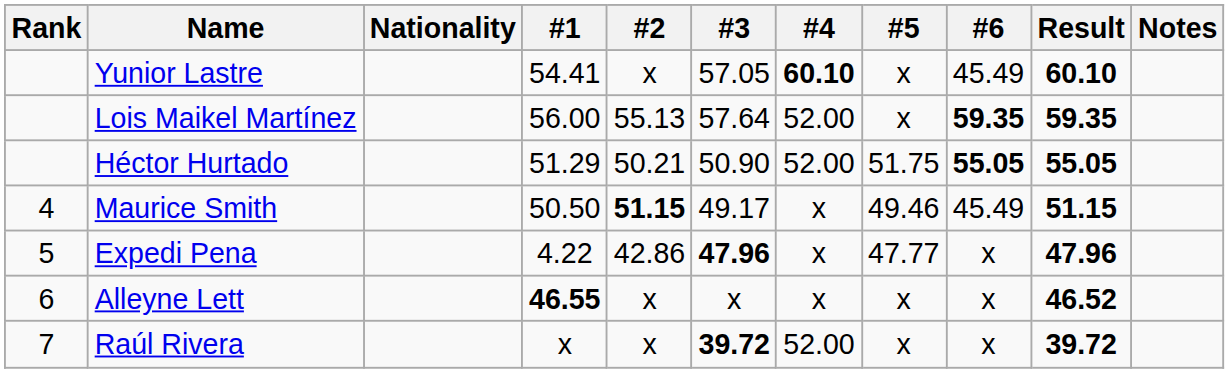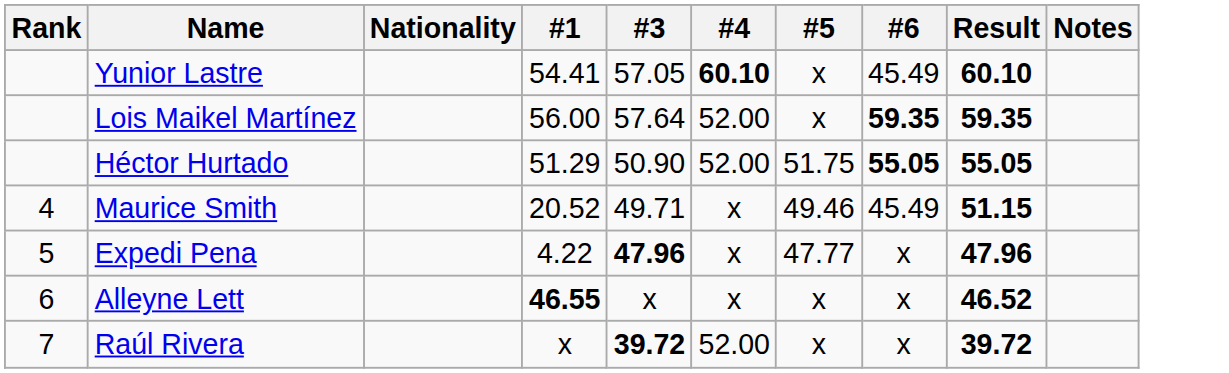 <table class="wikitable sortable" style="text-align:center;font-size:95%">
 <tr>
 <th>Rank</th>
 <th>Name</th>
 <th>Nationality</th>
 <th>#1</th>
-<th>#2</th>
 <th>#3</th>
 <th>#4</th>
 <th>#5</th>
 <th>#6</th>
 <th>Result</th>
 <th>Notes</th>
 </tr>
 <tr>
 <td></td>
 <td align=left><a href='#'>Yunior Lastre</a></td>
 <td align=left></td>
 <td>54.41</td>
-<td>x</td>
 <td>57.05</td>
 <td><strong>60.10</strong></td>
 <td>x</td>
 <td>45.49</td>
 <td><strong>60.10</strong></td>
 <td></td>
 </tr>
 <tr>
 <td></td>
 <td align=left><a href='#'>Lois Maikel Martínez</a></td>
 <td align=left></td>
 <td>56.00</td>
-<td>55.13</td>
 <td>57.64</td>
 <td>52.00</td>
 <td>x</td>
 <td><strong>59.35</strong></td>
 <td><strong>59.35</strong></td>
 <td></td>
 </tr>
 <tr>
 <td></td>
 <td align=left><a href='#'>Héctor Hurtado</a></td>
 <td align=left></td>
 <td>51.29</td>
-<td>50.21</td>
 <td>50.90</td>
 <td>52.00</td>
 <td>51.75</td>
 <td><strong>55.05</strong></td>
 <td><strong>55.05</strong></td>
 <td></td>
 </tr>
 <tr>
 <td>4</td>
 <td align=left><a href='#'>Maurice Smith</a></td>
 <td align=left></td>
-<td>50.50</td>
-<td><strong>51.15</strong></td>
-<td>49.17</td>
+<td>20.52</td>
+<td>49.71</td>
 <td>x</td>
 <td>49.46</td>
 <td>45.49</td>
 <td><strong>51.15</strong></td>
 <td></td>
 </tr>
 <tr>
 <td>5</td>
 <td align=left><a href='#'>Expedi Pena</a></td>
 <td align=left></td>
 <td>4.22</td>
-<td>42.86</td>
 <td><strong>47.96</strong></td>
 <td>x</td>
 <td>47.77</td>
 <td>x</td>
 <td><strong>47.96</strong></td>
 <td></td>
 </tr>
 <tr>
 <td>6</td>
 <td align=left><a href='#'>Alleyne Lett</a></td>
 <td align=left></td>
 <td><strong>46.55</strong></td>
 <td>x</td>
 <td>x</td>
 <td>x</td>
 <td>x</td>
-<td>x</td>
 <td><strong>46.52</strong></td>
 <td></td>
 </tr>
 <tr>
 <td>7</td>
 <td align=left><a href='#'>Raúl Rivera</a></td>
 <td align=left></td>
-<td>x</td>
 <td>x</td>
 <td><strong>39.72</strong></td>
 <td>52.00</td>
 <td>x</td>
 <td>x</td>
 <td><strong>39.72</strong></td>
 <td></td>
 </tr>
 </table>
